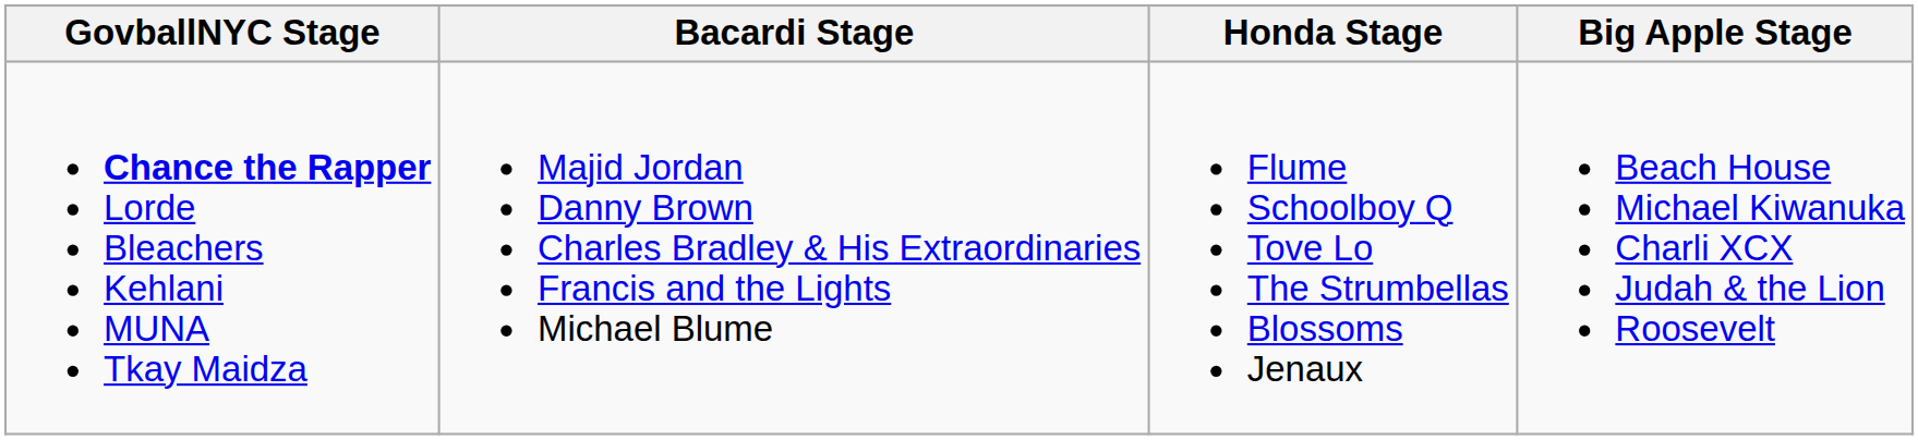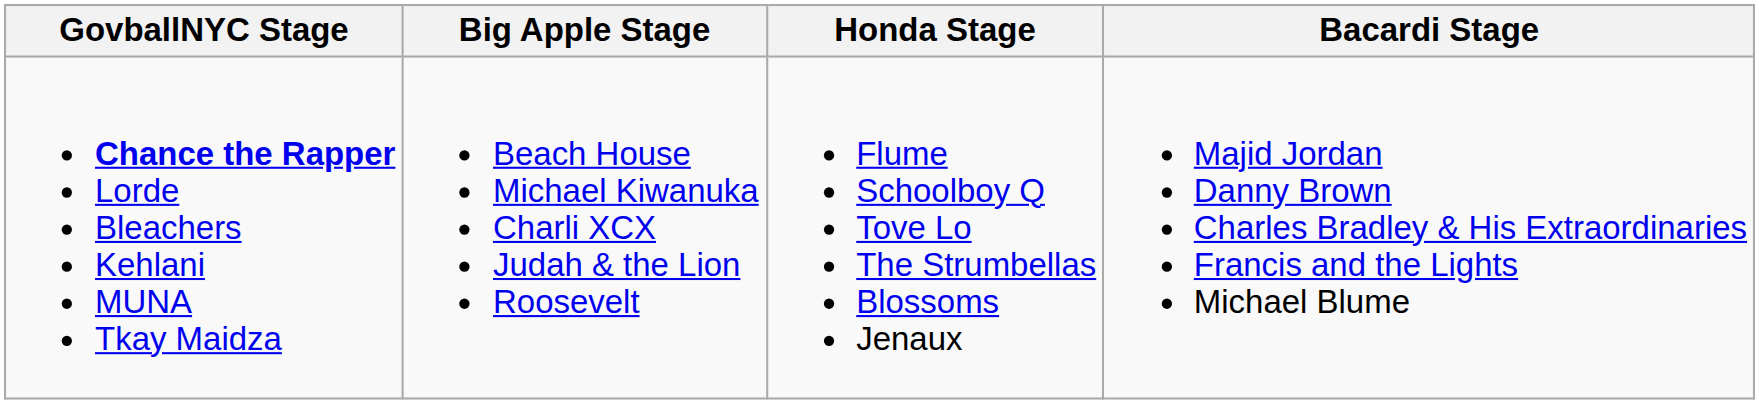 <table class="wikitable">
 <tr>
 <th>GovballNYC Stage</th>
+<th>Big Apple Stage</th>
+<th>Honda Stage</th>
 <th>Bacardi Stage</th>
-<th>Honda Stage</th>
-<th>Big Apple Stage</th>
 </tr>
 <tr valign="top">
 <td><br><ul><li><strong><a href='#'>Chance the Rapper</a></strong></li><li><a href='#'>Lorde</a></li><li><a href='#'>Bleachers</a></li><li><a href='#'>Kehlani</a></li><li><a href='#'>MUNA</a></li><li><a href='#'>Tkay Maidza</a></li></ul></td>
+<td><br><ul><li><a href='#'>Beach House</a></li><li><a href='#'>Michael Kiwanuka</a></li><li><a href='#'>Charli XCX</a></li><li><a href='#'>Judah & the Lion</a></li><li><a href='#'>Roosevelt</a></li></ul></td>
+<td><br><ul><li><a href='#'>Flume</a></li><li><a href='#'>Schoolboy Q</a></li><li><a href='#'>Tove Lo</a></li><li><a href='#'>The Strumbellas</a></li><li><a href='#'>Blossoms</a></li><li>Jenaux</li></ul></td>
 <td><br><ul><li><a href='#'>Majid Jordan</a></li><li><a href='#'>Danny Brown</a></li><li><a href='#'>Charles Bradley & His Extraordinaries</a></li><li><a href='#'>Francis and the Lights</a></li><li>Michael Blume</li></ul></td>
-<td><br><ul><li><a href='#'>Flume</a></li><li><a href='#'>Schoolboy Q</a></li><li><a href='#'>Tove Lo</a></li><li><a href='#'>The Strumbellas</a></li><li><a href='#'>Blossoms</a></li><li>Jenaux</li></ul></td>
-<td><br><ul><li><a href='#'>Beach House</a></li><li><a href='#'>Michael Kiwanuka</a></li><li><a href='#'>Charli XCX</a></li><li><a href='#'>Judah & the Lion</a></li><li><a href='#'>Roosevelt</a></li></ul></td>
 </tr>
 </table>
